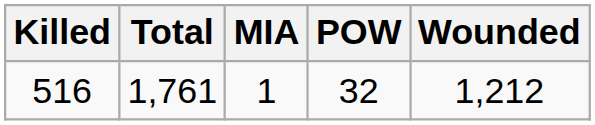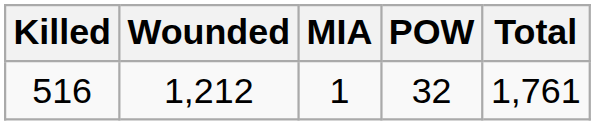 <table class="wikitable" style="text-align:center">
 <tr>
 <th>Killed</th>
-<th>Total</th>
+<th>Wounded</th>
 <th>MIA</th>
 <th>POW</th>
-<th>Wounded</th>
+<th>Total</th>
 </tr>
 <tr>
 <td>516</td>
-<td>1,761</td>
+<td>1,212</td>
 <td>1</td>
 <td>32</td>
-<td>1,212</td>
+<td>1,761</td>
 </tr>
 </table>
